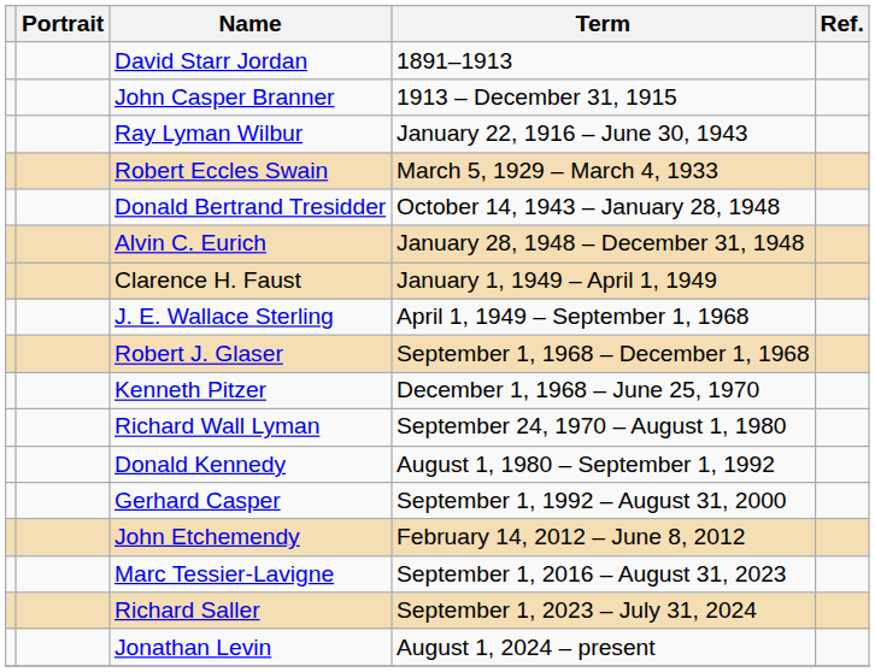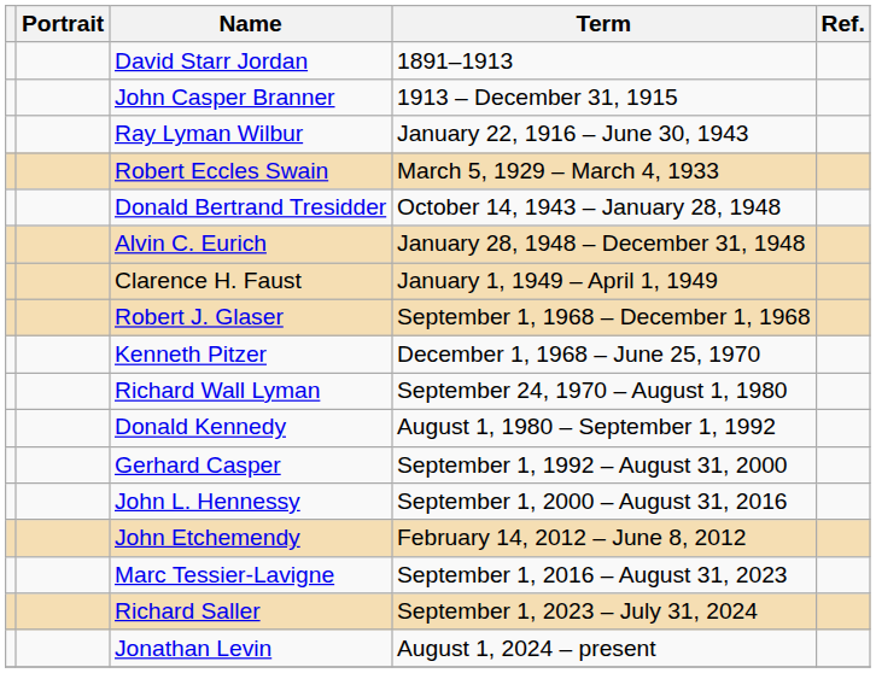 <table class="wikitable">
 <tr>
 <th></th>
 <th>Portrait</th>
 <th>Name</th>
 <th>Term</th>
 <th>Ref.</th>
 </tr>
 <tr>
 <td></td>
 <td></td>
 <td><a href='#'>David Starr Jordan</a></td>
 <td>1891–1913</td>
 <td></td>
 </tr>
 <tr>
 <td></td>
 <td></td>
 <td><a href='#'>John Casper Branner</a></td>
 <td>1913 – December 31, 1915</td>
 <td></td>
 </tr>
 <tr>
 <td></td>
 <td></td>
 <td><a href='#'>Ray Lyman Wilbur</a></td>
 <td>January 22, 1916 – June 30, 1943</td>
 <td></td>
 </tr>
 <tr style="background:Wheat;">
 <td></td>
 <td></td>
 <td><a href='#'>Robert Eccles Swain</a></td>
 <td>March 5, 1929 – March 4, 1933</td>
 <td></td>
 </tr>
 <tr>
 <td></td>
 <td></td>
 <td><a href='#'>Donald Bertrand Tresidder</a></td>
 <td>October 14, 1943 – January 28, 1948</td>
 <td></td>
 </tr>
 <tr style="background:Wheat;">
 <td></td>
 <td></td>
 <td><a href='#'>Alvin C. Eurich</a></td>
 <td>January 28, 1948 – December 31, 1948</td>
 <td></td>
 </tr>
 <tr style="background:Wheat;">
 <td></td>
 <td></td>
 <td>Clarence H. Faust</td>
 <td>January 1, 1949 – April 1, 1949</td>
 <td></td>
 </tr>
-<tr>
-<td></td>
-<td></td>
-<td><a href='#'>J. E. Wallace Sterling</a></td>
-<td>April 1, 1949 – September 1, 1968</td>
-<td></td>
-</tr>
 <tr style="background:Wheat;">
 <td></td>
 <td></td>
 <td><a href='#'>Robert J. Glaser</a></td>
 <td>September 1, 1968 – December 1, 1968</td>
 <td></td>
 </tr>
 <tr>
 <td></td>
 <td></td>
 <td><a href='#'>Kenneth Pitzer</a></td>
 <td>December 1, 1968 – June 25, 1970</td>
 <td></td>
 </tr>
 <tr>
 <td></td>
 <td></td>
 <td><a href='#'>Richard Wall Lyman</a></td>
 <td>September 24, 1970 – August 1, 1980</td>
 <td></td>
 </tr>
 <tr>
 <td></td>
 <td></td>
 <td><a href='#'>Donald Kennedy</a></td>
 <td>August 1, 1980 – September 1, 1992</td>
 <td></td>
 </tr>
 <tr>
 <td></td>
 <td></td>
 <td><a href='#'>Gerhard Casper</a></td>
 <td>September 1, 1992 – August 31, 2000</td>
 <td></td>
 </tr>
+<tr>
+<td></td>
+<td></td>
+<td><a href='#'>John L. Hennessy</a></td>
+<td>September 1, 2000 – August 31, 2016</td>
+<td></td>
+</tr>
 <tr style="background:Wheat;">
 <td></td>
 <td></td>
 <td><a href='#'>John Etchemendy</a></td>
 <td>February 14, 2012 – June 8, 2012</td>
 <td></td>
 </tr>
 <tr>
 <td></td>
 <td></td>
 <td><a href='#'>Marc Tessier-Lavigne</a></td>
 <td>September 1, 2016 – August 31, 2023</td>
 <td></td>
 </tr>
 <tr style="background:Wheat;">
 <td></td>
 <td></td>
 <td><a href='#'>Richard Saller</a></td>
 <td>September 1, 2023 – July 31, 2024</td>
 <td></td>
 </tr>
 <tr>
 <td></td>
 <td></td>
 <td><a href='#'>Jonathan Levin</a></td>
 <td>August 1, 2024 – present</td>
 <td></td>
 </tr>
 <tr>
 </tr>
 </table>
